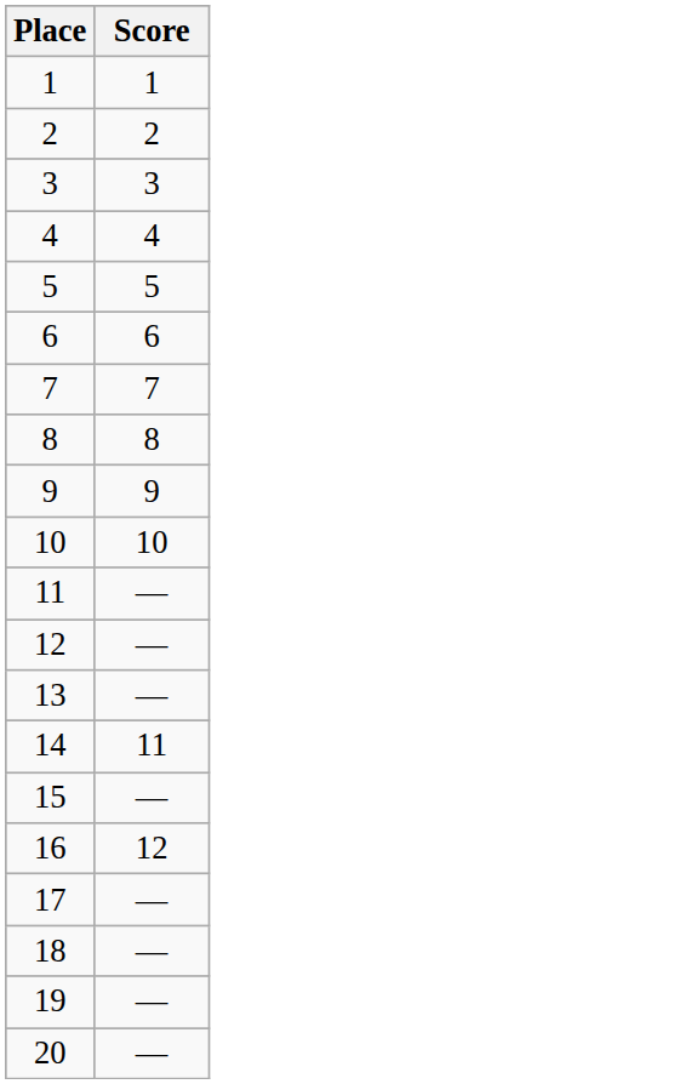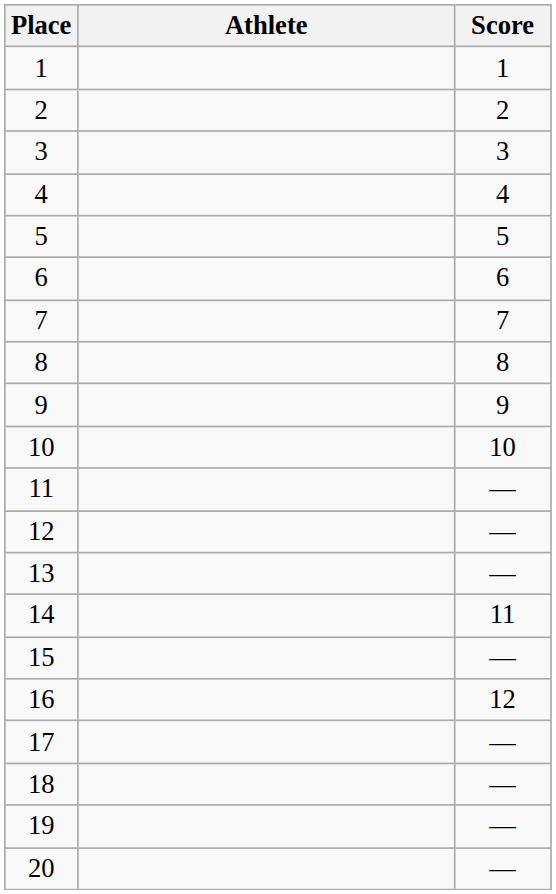 <table class=wikitable style="text-align:center">
 <tr>
 <th width=20>Place</th>
+<th width=220>Athlete</th>
 <th width=50>Score</th>
 </tr>
 <tr>
 <td>1</td>
+<td align=left></td>
 <td>1</td>
 </tr>
 <tr>
 <td>2</td>
+<td align=left></td>
 <td>2</td>
 </tr>
 <tr>
 <td>3</td>
+<td align=left></td>
 <td>3</td>
 </tr>
 <tr>
 <td>4</td>
+<td align=left></td>
 <td>4</td>
 </tr>
 <tr>
 <td>5</td>
+<td align=left></td>
 <td>5</td>
 </tr>
 <tr>
 <td>6</td>
+<td align=left></td>
 <td>6</td>
 </tr>
 <tr>
 <td>7</td>
+<td align=left></td>
 <td>7</td>
 </tr>
 <tr>
 <td>8</td>
+<td align=left></td>
 <td>8</td>
 </tr>
 <tr>
 <td>9</td>
+<td align=left></td>
 <td>9</td>
 </tr>
 <tr>
 <td>10</td>
+<td align=left></td>
 <td>10</td>
 </tr>
 <tr>
 <td>11</td>
+<td align=left><em></em></td>
 <td>—</td>
 </tr>
 <tr>
 <td>12</td>
+<td align=left><em></em></td>
 <td>—</td>
 </tr>
 <tr>
 <td>13</td>
+<td align=left><em></em></td>
 <td>—</td>
 </tr>
 <tr>
 <td>14</td>
+<td align=left></td>
 <td>11</td>
 </tr>
 <tr>
 <td>15</td>
+<td align=left><em></em></td>
 <td>—</td>
 </tr>
 <tr>
 <td>16</td>
+<td align=left></td>
 <td>12</td>
 </tr>
 <tr>
 <td>17</td>
+<td align=left><em></em></td>
 <td>—</td>
 </tr>
 <tr>
 <td>18</td>
+<td align=left><em></em></td>
 <td>—</td>
 </tr>
 <tr>
 <td>19</td>
+<td align=left><em></em></td>
 <td>—</td>
 </tr>
 <tr>
 <td>20</td>
+<td align=left><em></em></td>
 <td>—</td>
 </tr>
 </table>
